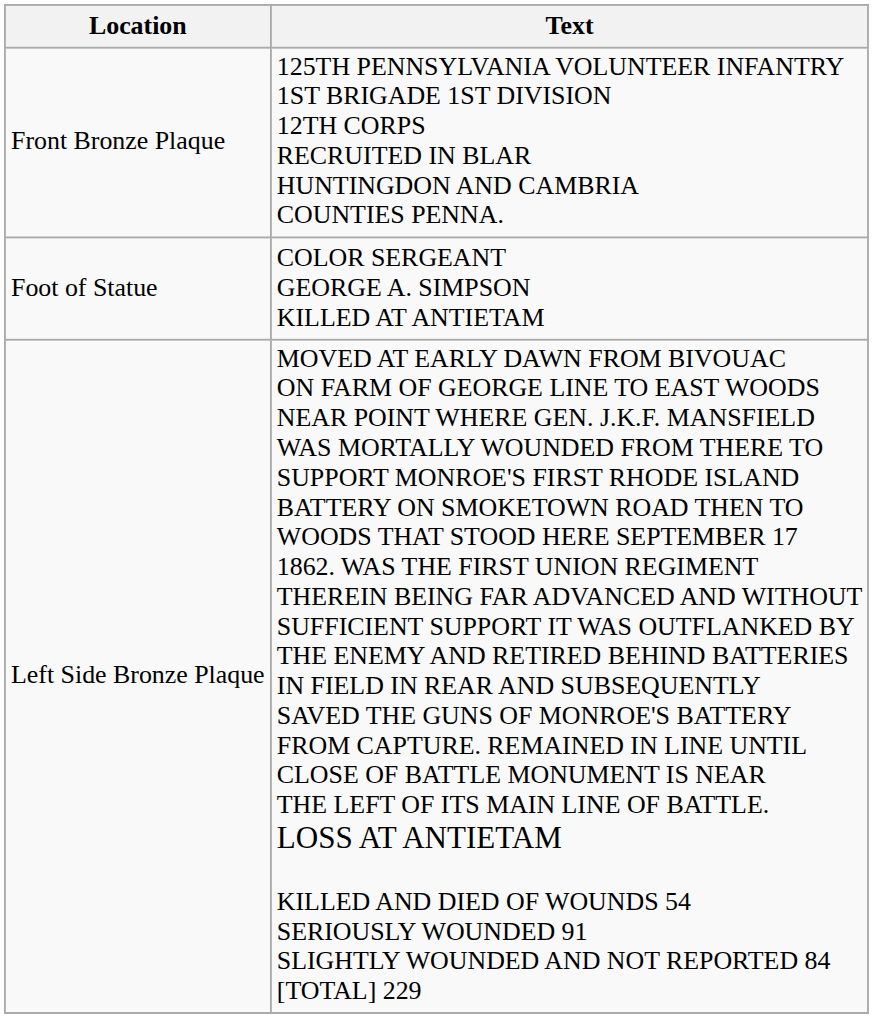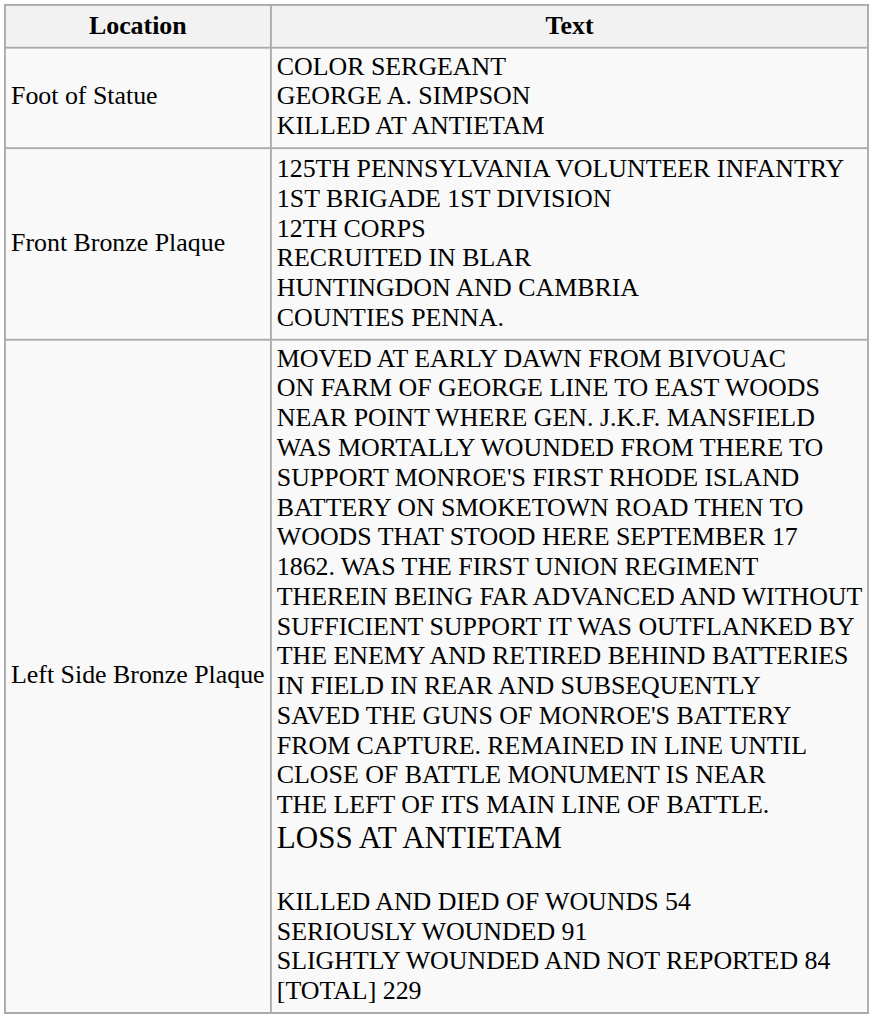 <table class="wikitable" style="font-size: 87%;float: left;margin: 0px 7px 0px 0px;">
 <tr>
 <th>Location</th>
 <th>Text</th>
 </tr>
 <tr>
+<td>Foot of Statue</td>
+<td><div>COLOR SERGEANT<br>GEORGE A. SIMPSON<br>KILLED AT ANTIETAM</div></td>
+</tr>
+<tr>
 <td>Front Bronze Plaque</td>
 <td><div> 125TH PENNSYLVANIA VOLUNTEER INFANTRY<br>1ST BRIGADE 1ST DIVISION<br>12TH CORPS<br>RECRUITED IN BLAR<br>HUNTINGDON AND CAMBRIA<br>COUNTIES PENNA.</div></td>
-</tr>
-<tr>
-<td>Foot of Statue</td>
-<td><div>COLOR SERGEANT<br>GEORGE A. SIMPSON<br>KILLED AT ANTIETAM</div></td>
 </tr>
 <tr>
 <td>Left Side Bronze Plaque</td>
 <td><div>MOVED AT EARLY DAWN FROM BIVOUAC<br> ON FARM OF GEORGE LINE TO EAST WOODS<br>NEAR POINT WHERE GEN. J.K.F. MANSFIELD<br> WAS MORTALLY WOUNDED FROM THERE TO<br>SUPPORT MONROE'S FIRST RHODE ISLAND<br>BATTERY ON SMOKETOWN ROAD THEN TO<br> WOODS THAT STOOD HERE SEPTEMBER 17<br>1862. WAS THE FIRST UNION REGIMENT<br>THEREIN BEING FAR ADVANCED AND WITHOUT<br>SUFFICIENT SUPPORT IT WAS OUTFLANKED BY<br> THE ENEMY AND RETIRED BEHIND BATTERIES<br>IN FIELD IN REAR AND SUBSEQUENTLY<br>SAVED THE GUNS OF MONROE'S BATTERY<br>FROM CAPTURE. REMAINED IN LINE UNTIL<br>CLOSE OF BATTLE MONUMENT IS NEAR<br>THE LEFT OF ITS MAIN LINE OF BATTLE.<br><big>LOSS AT ANTIETAM</big><br></div><br>KILLED AND DIED OF WOUNDS 54<br>SERIOUSLY WOUNDED 91<br>SLIGHTLY WOUNDED AND NOT REPORTED 84<br>[TOTAL] 229</td>
 </tr>
 <tr>
 </tr>
 </table>
